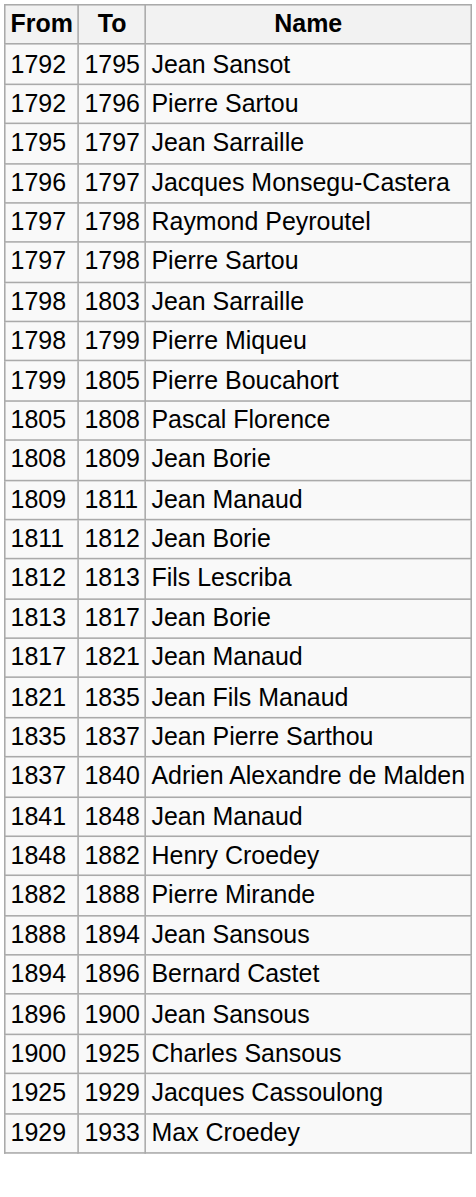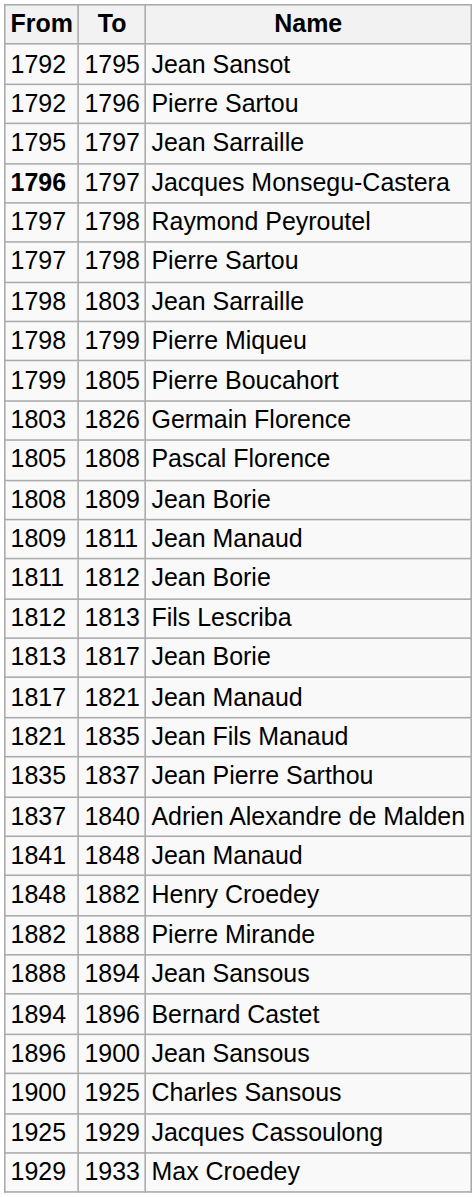 <table class="wikitable">
 <tr>
 <th>From</th>
 <th>To</th>
 <th>Name</th>
 </tr>
 <tr>
 <td>1792</td>
 <td>1795</td>
 <td>Jean Sansot</td>
 </tr>
 <tr>
 <td>1792</td>
 <td>1796</td>
 <td>Pierre Sartou</td>
 </tr>
 <tr>
 <td>1795</td>
 <td>1797</td>
 <td>Jean Sarraille</td>
 </tr>
 <tr>
-<td>1796</td>
+<td><strong>1796</strong></td>
 <td>1797</td>
 <td>Jacques Monsegu-Castera</td>
 </tr>
 <tr>
 <td>1797</td>
 <td>1798</td>
 <td>Raymond Peyroutel</td>
 </tr>
 <tr>
 <td>1797</td>
 <td>1798</td>
 <td>Pierre Sartou</td>
 </tr>
 <tr>
 <td>1798</td>
 <td>1803</td>
 <td>Jean Sarraille</td>
 </tr>
 <tr>
 <td>1798</td>
 <td>1799</td>
 <td>Pierre Miqueu</td>
 </tr>
 <tr>
 <td>1799</td>
 <td>1805</td>
 <td>Pierre Boucahort</td>
+</tr>
+<tr>
+<td>1803</td>
+<td>1826</td>
+<td>Germain Florence</td>
 </tr>
 <tr>
 <td>1805</td>
 <td>1808</td>
 <td>Pascal Florence</td>
 </tr>
 <tr>
 <td>1808</td>
 <td>1809</td>
 <td>Jean Borie</td>
 </tr>
 <tr>
 <td>1809</td>
 <td>1811</td>
 <td>Jean Manaud</td>
 </tr>
 <tr>
 <td>1811</td>
 <td>1812</td>
 <td>Jean Borie</td>
 </tr>
 <tr>
 <td>1812</td>
 <td>1813</td>
 <td>Fils Lescriba</td>
 </tr>
 <tr>
 <td>1813</td>
 <td>1817</td>
 <td>Jean Borie</td>
 </tr>
 <tr>
 <td>1817</td>
 <td>1821</td>
 <td>Jean Manaud</td>
 </tr>
 <tr>
 <td>1821</td>
 <td>1835</td>
 <td>Jean Fils Manaud</td>
 </tr>
 <tr>
 <td>1835</td>
 <td>1837</td>
 <td>Jean Pierre Sarthou</td>
 </tr>
 <tr>
 <td>1837</td>
 <td>1840</td>
 <td>Adrien Alexandre de Malden</td>
 </tr>
 <tr>
 <td>1841</td>
 <td>1848</td>
 <td>Jean Manaud</td>
 </tr>
 <tr>
 <td>1848</td>
 <td>1882</td>
 <td>Henry Croedey</td>
 </tr>
 <tr>
 <td>1882</td>
 <td>1888</td>
 <td>Pierre Mirande</td>
 </tr>
 <tr>
 <td>1888</td>
 <td>1894</td>
 <td>Jean Sansous</td>
 </tr>
 <tr>
 <td>1894</td>
 <td>1896</td>
 <td>Bernard Castet</td>
 </tr>
 <tr>
 <td>1896</td>
 <td>1900</td>
 <td>Jean Sansous</td>
 </tr>
 <tr>
 <td>1900</td>
 <td>1925</td>
 <td>Charles Sansous</td>
 </tr>
 <tr>
 <td>1925</td>
 <td>1929</td>
 <td>Jacques Cassoulong</td>
 </tr>
 <tr>
 <td>1929</td>
 <td>1933</td>
 <td>Max Croedey</td>
 </tr>
 </table>
